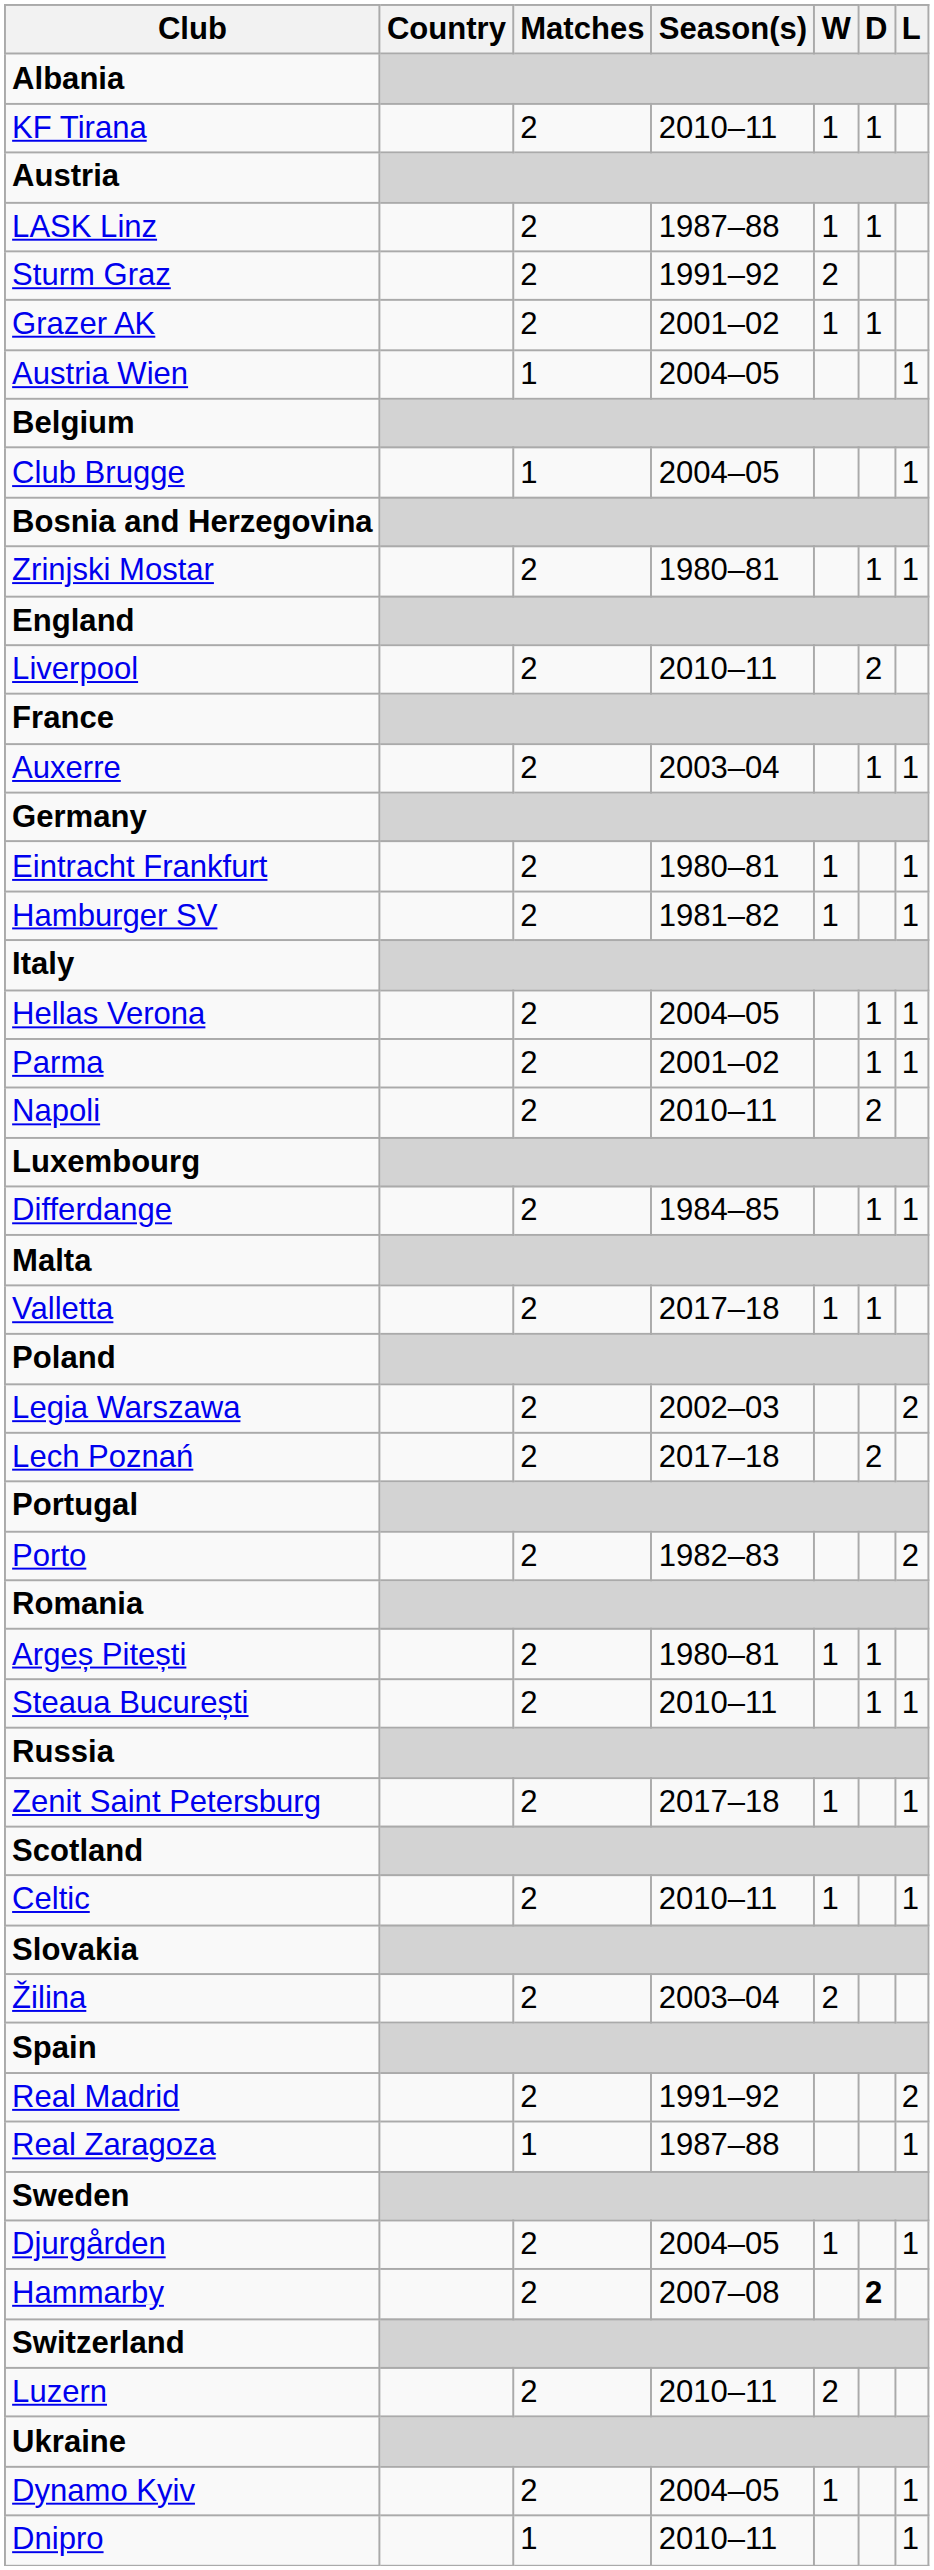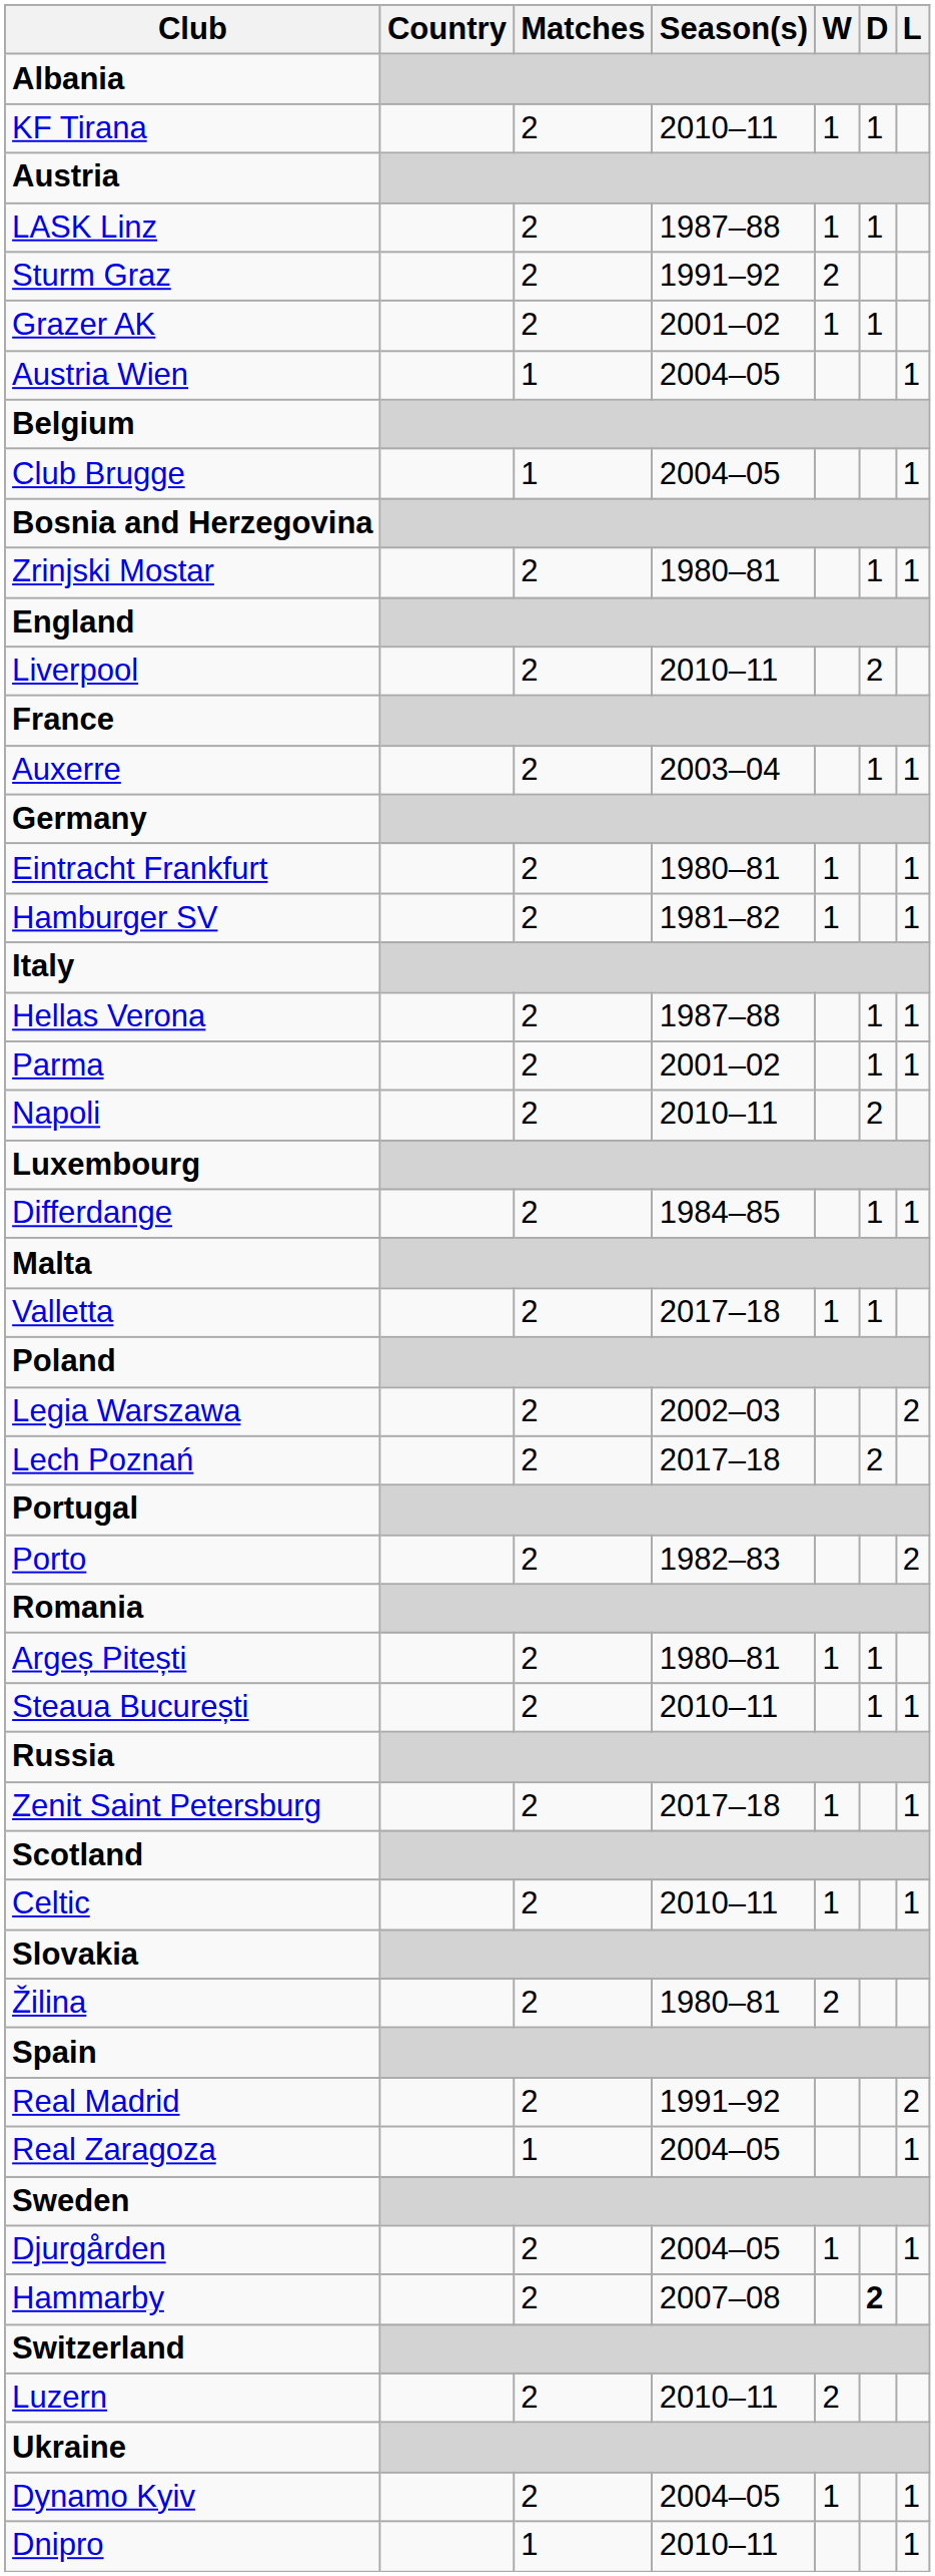 <table class="wikitable">
 <tr>
 <th>Club</th>
 <th>Country</th>
 <th>Matches</th>
 <th>Season(s)</th>
 <th>W</th>
 <th>D</th>
 <th>L</th>
 </tr>
 <tr>
 <td><strong>Albania</strong></td>
 <td align=center colspan="6" style="background-color:#D3D3D3"></td>
 </tr>
 <tr>
 <td><a href='#'>KF Tirana</a></td>
 <td></td>
 <td>2</td>
 <td>2010–11</td>
 <td>1</td>
 <td>1</td>
 <td></td>
 </tr>
 <tr>
 <td><strong>Austria</strong></td>
 <td align=center colspan="6" style="background-color:#D3D3D3"></td>
 </tr>
 <tr>
 <td><a href='#'>LASK Linz</a></td>
 <td></td>
 <td>2</td>
 <td>1987–88</td>
 <td>1</td>
 <td>1</td>
 <td></td>
 </tr>
 <tr>
 <td><a href='#'>Sturm Graz</a></td>
 <td></td>
 <td>2</td>
 <td>1991–92</td>
 <td>2</td>
 <td></td>
 <td></td>
 </tr>
 <tr>
 <td><a href='#'>Grazer AK</a></td>
 <td></td>
 <td>2</td>
 <td>2001–02</td>
 <td>1</td>
 <td>1</td>
 <td></td>
 </tr>
 <tr>
 <td><a href='#'>Austria Wien</a></td>
 <td></td>
 <td>1</td>
 <td>2004–05</td>
 <td></td>
 <td></td>
 <td>1</td>
 </tr>
 <tr>
 <td><strong>Belgium</strong></td>
 <td align=center colspan="6" style="background-color:#D3D3D3"></td>
 </tr>
 <tr>
 <td><a href='#'>Club Brugge</a></td>
 <td></td>
 <td>1</td>
 <td>2004–05</td>
 <td></td>
 <td></td>
 <td>1</td>
 </tr>
 <tr>
 <td><strong>Bosnia and Herzegovina</strong></td>
 <td align=center colspan="6" style="background-color:#D3D3D3"></td>
 </tr>
 <tr>
 <td><a href='#'>Zrinjski Mostar</a></td>
 <td></td>
 <td>2</td>
 <td>1980–81</td>
 <td></td>
 <td>1</td>
 <td>1</td>
 </tr>
 <tr>
 <td><strong>England</strong></td>
 <td align=center colspan="6" style="background-color:#D3D3D3"></td>
 </tr>
 <tr>
 <td><a href='#'>Liverpool</a></td>
 <td></td>
 <td>2</td>
 <td>2010–11</td>
 <td></td>
 <td>2</td>
 <td></td>
 </tr>
 <tr>
 <td><strong>France</strong></td>
 <td align=center colspan="6" style="background-color:#D3D3D3"></td>
 </tr>
 <tr>
 <td><a href='#'>Auxerre</a></td>
 <td></td>
 <td>2</td>
 <td>2003–04</td>
 <td></td>
 <td>1</td>
 <td>1</td>
 </tr>
 <tr>
 <td><strong>Germany</strong></td>
 <td align=center colspan="6" style="background-color:#D3D3D3"></td>
 </tr>
 <tr>
 <td><a href='#'>Eintracht Frankfurt</a></td>
 <td></td>
 <td>2</td>
 <td>1980–81</td>
 <td>1</td>
 <td></td>
 <td>1</td>
 </tr>
 <tr>
 <td><a href='#'>Hamburger SV</a></td>
 <td></td>
 <td>2</td>
 <td>1981–82</td>
 <td>1</td>
 <td></td>
 <td>1</td>
 </tr>
 <tr>
 <td><strong>Italy</strong></td>
 <td align=center colspan="7" style="background-color:#D3D3D3"></td>
 </tr>
 <tr>
 <td><a href='#'>Hellas Verona</a></td>
 <td></td>
 <td>2</td>
-<td>2004–05</td>
+<td>1987–88</td>
 <td></td>
 <td>1</td>
 <td>1</td>
 </tr>
 <tr>
 <td><a href='#'>Parma</a></td>
 <td></td>
 <td>2</td>
 <td>2001–02</td>
 <td></td>
 <td>1</td>
 <td>1</td>
 </tr>
 <tr>
 <td><a href='#'>Napoli</a></td>
 <td></td>
 <td>2</td>
 <td>2010–11</td>
 <td></td>
 <td>2</td>
 <td></td>
 </tr>
 <tr>
 <td><strong>Luxembourg</strong></td>
 <td align=center colspan="6" style="background-color:#D3D3D3"></td>
 </tr>
 <tr>
 <td><a href='#'>Differdange</a></td>
 <td></td>
 <td>2</td>
 <td>1984–85</td>
 <td></td>
 <td>1</td>
 <td>1</td>
 </tr>
 <tr>
 <td><strong>Malta</strong></td>
 <td align=center colspan="6" style="background-color:#D3D3D3"></td>
 </tr>
 <tr>
 <td><a href='#'>Valletta</a></td>
 <td></td>
 <td>2</td>
 <td>2017–18</td>
 <td>1</td>
 <td>1</td>
 <td></td>
 </tr>
 <tr>
 <td><strong>Poland</strong></td>
 <td align=center colspan="6" style="background-color:#D3D3D3"></td>
 </tr>
 <tr>
 <td><a href='#'>Legia Warszawa</a></td>
 <td></td>
 <td>2</td>
 <td>2002–03</td>
 <td></td>
 <td></td>
 <td>2</td>
 </tr>
 <tr>
 <td><a href='#'>Lech Poznań</a></td>
 <td></td>
 <td>2</td>
 <td>2017–18</td>
 <td></td>
 <td>2</td>
 <td></td>
 </tr>
 <tr>
 <td><strong>Portugal</strong></td>
 <td align=center colspan="6" style="background-color:#D3D3D3"></td>
 </tr>
 <tr>
 <td><a href='#'>Porto</a></td>
 <td></td>
 <td>2</td>
 <td>1982–83</td>
 <td></td>
 <td></td>
 <td>2</td>
 </tr>
 <tr>
 <td><strong>Romania</strong></td>
 <td align=center colspan="6" style="background-color:#D3D3D3"></td>
 </tr>
 <tr>
 <td><a href='#'>Argeș Pitești</a></td>
 <td></td>
 <td>2</td>
 <td>1980–81</td>
 <td>1</td>
 <td>1</td>
 <td></td>
 </tr>
 <tr>
 <td><a href='#'>Steaua București</a></td>
 <td></td>
 <td>2</td>
 <td>2010–11</td>
 <td></td>
 <td>1</td>
 <td>1</td>
 </tr>
 <tr>
 <td><strong>Russia</strong></td>
 <td align=center colspan="6" style="background-color:#D3D3D3"></td>
 </tr>
 <tr>
 <td><a href='#'>Zenit Saint Petersburg</a></td>
 <td></td>
 <td>2</td>
 <td>2017–18</td>
 <td>1</td>
 <td></td>
 <td>1</td>
 </tr>
 <tr>
 <td><strong>Scotland</strong></td>
 <td align=center colspan="6" style="background-color:#D3D3D3"></td>
 </tr>
 <tr>
 <td><a href='#'>Celtic</a></td>
 <td></td>
 <td>2</td>
 <td>2010–11</td>
 <td>1</td>
 <td></td>
 <td>1</td>
 </tr>
 <tr>
 <td><strong>Slovakia</strong></td>
 <td align=center colspan="6" style="background-color:#D3D3D3"></td>
 </tr>
 <tr>
 <td><a href='#'>Žilina</a></td>
 <td></td>
 <td>2</td>
-<td>2003–04</td>
+<td>1980–81</td>
 <td>2</td>
 <td></td>
 <td></td>
 </tr>
 <tr>
 <td><strong>Spain</strong></td>
 <td align=center colspan="6" style="background-color:#D3D3D3"></td>
 </tr>
 <tr>
 <td><a href='#'>Real Madrid</a></td>
 <td></td>
 <td>2</td>
 <td>1991–92</td>
 <td></td>
 <td></td>
 <td>2</td>
 </tr>
 <tr>
 <td><a href='#'>Real Zaragoza</a></td>
 <td></td>
 <td>1</td>
-<td>1987–88</td>
+<td>2004–05</td>
 <td></td>
 <td></td>
 <td>1</td>
 </tr>
 <tr>
 <td><strong>Sweden</strong></td>
 <td align=center colspan="6" style="background-color:#D3D3D3"></td>
 </tr>
 <tr>
 <td><a href='#'>Djurgården</a></td>
 <td></td>
 <td>2</td>
 <td>2004–05</td>
 <td>1</td>
 <td></td>
 <td>1</td>
 </tr>
 <tr>
 <td><a href='#'>Hammarby</a></td>
 <td></td>
 <td>2</td>
 <td>2007–08</td>
 <td></td>
 <td><strong>2</strong></td>
 <td></td>
 </tr>
 <tr>
 <td><strong>Switzerland</strong></td>
 <td align=center colspan="6" style="background-color:#D3D3D3"></td>
 </tr>
 <tr>
 <td><a href='#'>Luzern</a></td>
 <td></td>
 <td>2</td>
 <td>2010–11</td>
 <td>2</td>
 <td></td>
 <td></td>
 </tr>
 <tr>
 <td><strong>Ukraine</strong></td>
 <td align=center colspan="6" style="background-color:#D3D3D3"></td>
 </tr>
 <tr>
 <td><a href='#'>Dynamo Kyiv</a></td>
 <td></td>
 <td>2</td>
 <td>2004–05</td>
 <td>1</td>
 <td></td>
 <td>1</td>
 </tr>
 <tr>
 <td><a href='#'>Dnipro</a></td>
 <td></td>
 <td>1</td>
 <td>2010–11</td>
 <td></td>
 <td></td>
 <td>1</td>
 </tr>
 </table>
